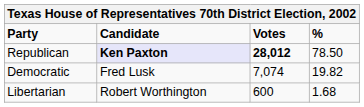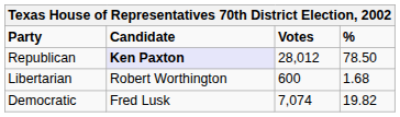 <table class="wikitable">
 <tr>
 <th colspan="4">Texas House of Representatives 70th District Election, 2002</th>
 </tr>
 <tr>
 <td><strong>Party</strong></td>
 <td><strong>Candidate</strong></td>
 <td><strong>Votes</strong></td>
 <td><strong>%</strong></td>
 </tr>
 <tr>
 <td>Republican</td>
 <td style="background: lavender;"><strong>Ken Paxton</strong></td>
-<td><strong>28,012</strong></td>
+<td>28,012</td>
 <td>78.50</td>
+</tr>
+<tr>
+<td>Libertarian</td>
+<td>Robert Worthington</td>
+<td>600</td>
+<td>1.68</td>
 </tr>
 <tr>
 <td>Democratic</td>
 <td>Fred Lusk</td>
 <td>7,074</td>
 <td>19.82</td>
 </tr>
-<tr>
-<td>Libertarian</td>
-<td>Robert Worthington</td>
-<td>600</td>
-<td>1.68</td>
-</tr>
 </table>
